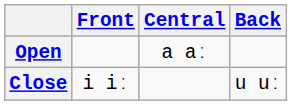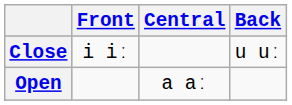 <table class="wikitable IPA" style="text-align: center;">
 <tr>
 <th></th>
 <th><a href='#'>Front</a></th>
 <th><a href='#'>Central</a></th>
 <th><a href='#'>Back</a></th>
 </tr>
 <tr>
+<th><a href='#'>Close</a></th>
+<td>i iː</td>
+<td></td>
+<td>u uː</td>
+</tr>
+<tr>
 <th><a href='#'>Open</a></th>
 <td></td>
 <td>a aː</td>
 <td></td>
 </tr>
-<tr>
-<th><a href='#'>Close</a></th>
-<td>i iː</td>
-<td></td>
-<td>u uː</td>
-</tr>
 </table>
